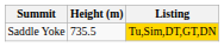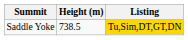 <table class="wikitable sortable">
 <tr>
 <th>Summit</th>
 <th>Height (m)</th>
 <th>Listing</th>
 </tr>
 <tr>
 <td>Saddle Yoke</td>
-<td>735.5</td>
+<td>738.5</td>
 <td style="background: gold;">Tu,Sim,DT,GT,DN</td>
 </tr>
 </table>
